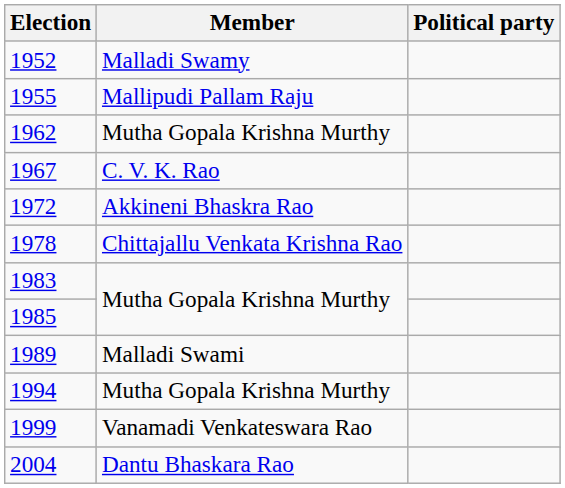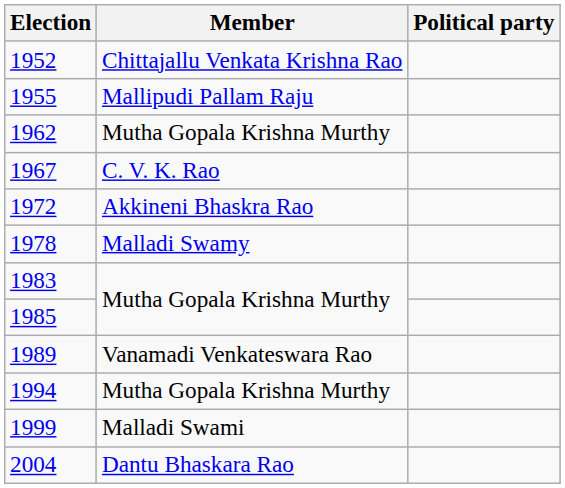 <table class="wikitable sortable">
 <tr>
 <th>Election</th>
 <th>Member</th>
 <th colspan=2>Political party</th>
 </tr>
 <tr>
 <td><a href='#'>1952</a></td>
-<td><a href='#'>Malladi Swamy</a></td>
+<td><a href='#'>Chittajallu Venkata Krishna Rao</a></td>
 <td></td>
 </tr>
 <tr>
 <td><a href='#'>1955</a></td>
 <td><a href='#'>Mallipudi Pallam Raju</a></td>
 <td></td>
 </tr>
 <tr>
 <td><a href='#'>1962</a></td>
 <td>Mutha Gopala Krishna Murthy</td>
 </tr>
 <tr>
 <td><a href='#'>1967</a></td>
 <td><a href='#'>C. V. K. Rao</a></td>
 <td></td>
 </tr>
 <tr>
 <td><a href='#'>1972</a></td>
 <td><a href='#'>Akkineni Bhaskra Rao</a></td>
 <td></td>
 </tr>
 <tr>
 <td><a href='#'>1978</a></td>
-<td><a href='#'>Chittajallu Venkata Krishna Rao</a></td>
+<td><a href='#'>Malladi Swamy</a></td>
 </tr>
 <tr>
 <td><a href='#'>1983</a></td>
 <td rowspan=2>Mutha Gopala Krishna Murthy</td>
 <td></td>
 </tr>
 <tr>
 <td><a href='#'>1985</a></td>
 </tr>
 <tr>
 <td><a href='#'>1989</a></td>
-<td>Malladi Swami</td>
+<td>Vanamadi Venkateswara Rao</td>
 <td></td>
 </tr>
 <tr>
 <td><a href='#'>1994</a></td>
 <td>Mutha Gopala Krishna Murthy</td>
 <td></td>
 </tr>
 <tr>
 <td><a href='#'>1999</a></td>
-<td>Vanamadi Venkateswara Rao</td>
+<td>Malladi Swami</td>
 </tr>
 <tr>
 <td><a href='#'>2004</a></td>
 <td><a href='#'>Dantu Bhaskara Rao</a></td>
 <td></td>
 </tr>
 </table>
